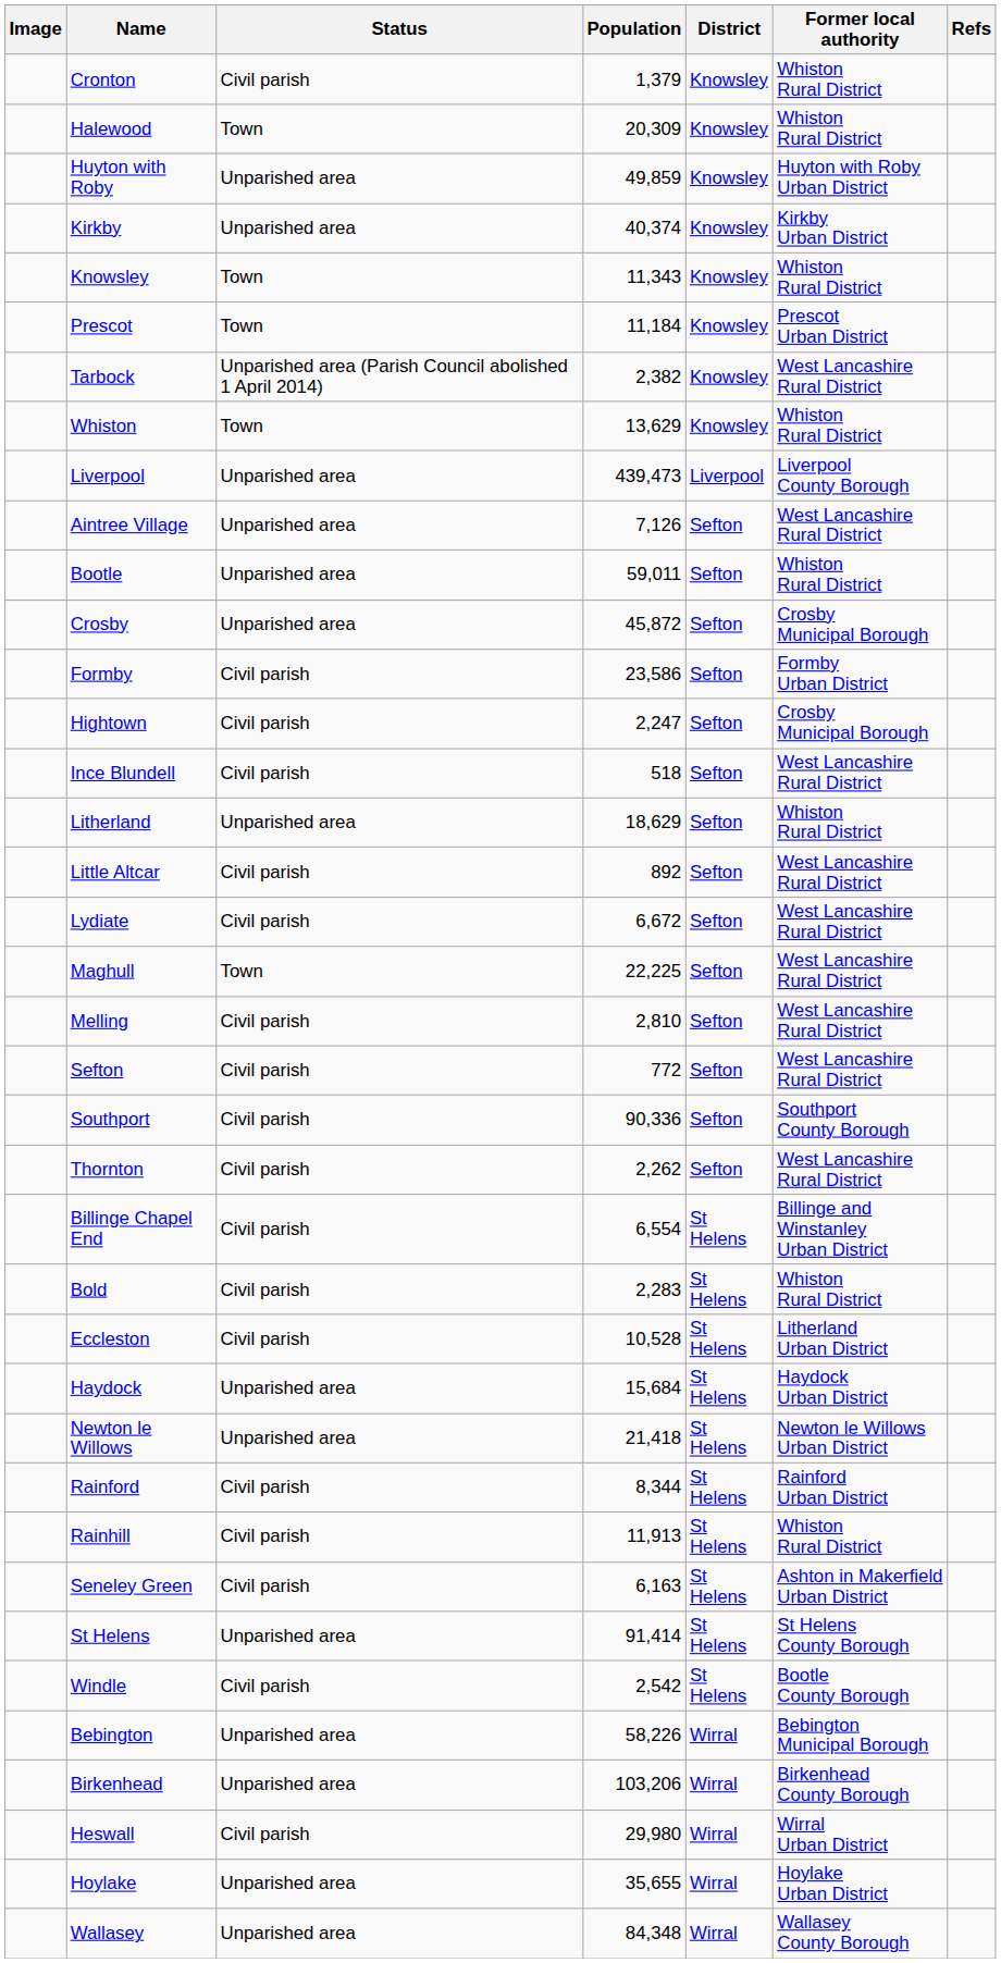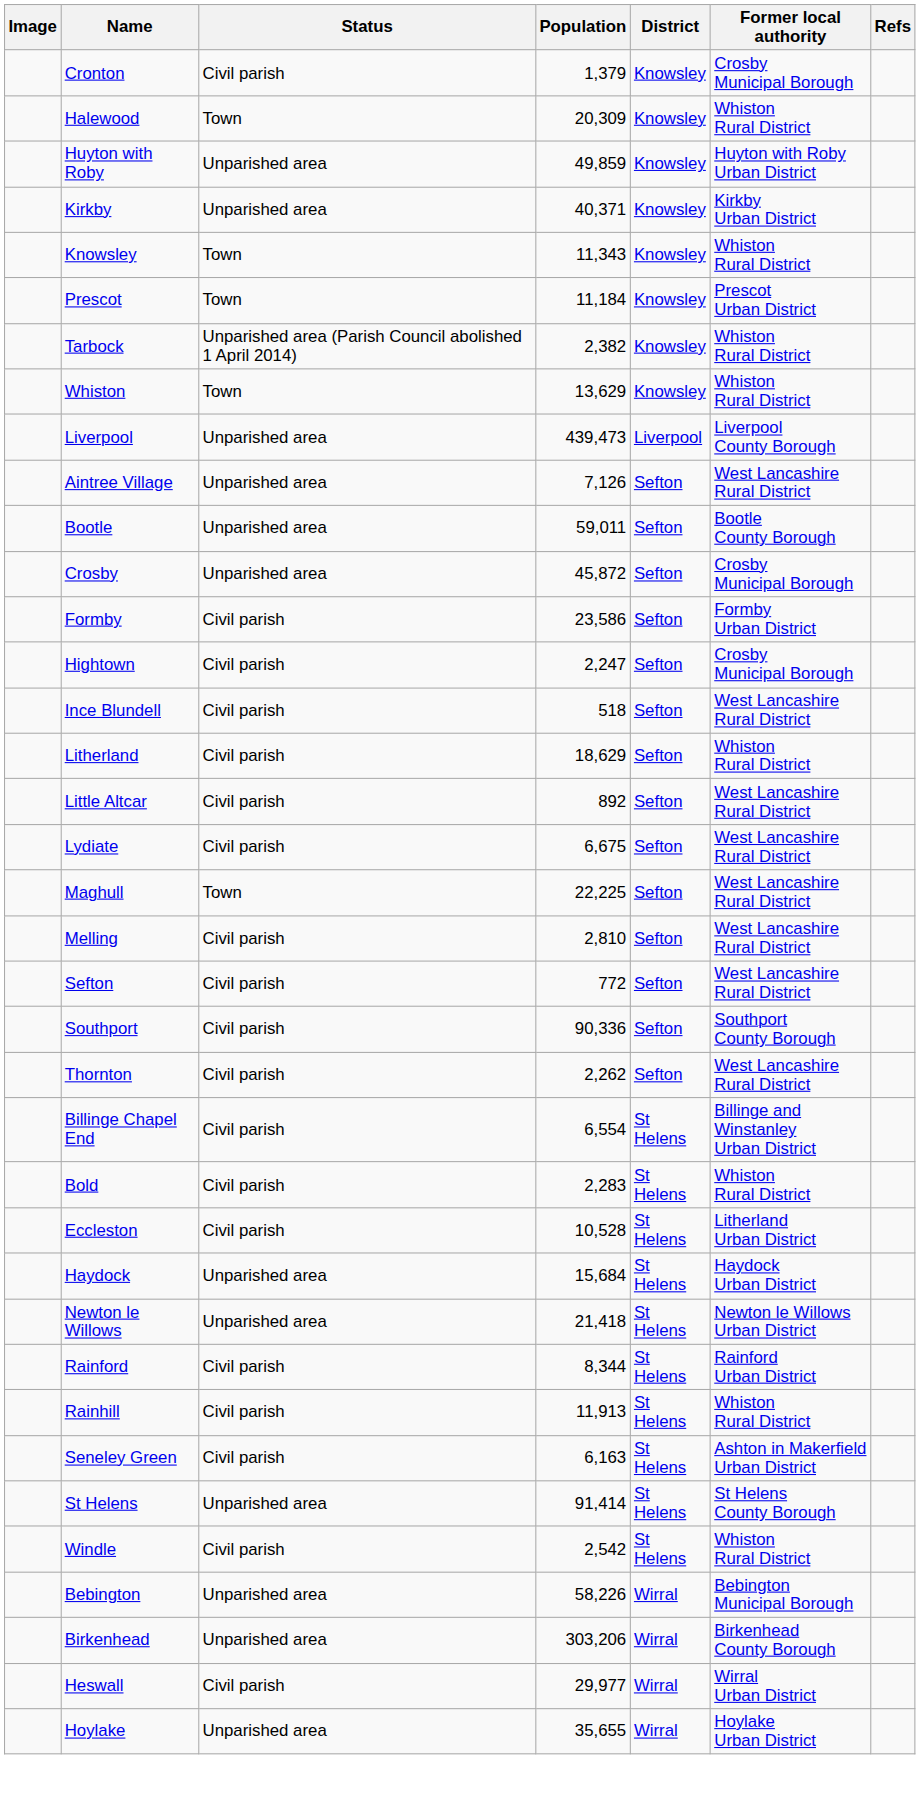 <table class="wikitable sortable">
 <tr>
 <th class="unsortable">Image</th>
 <th>Name</th>
 <th>Status</th>
 <th>Population</th>
 <th>District</th>
 <th>Former local authority</th>
 <th class="unsortable">Refs</th>
 </tr>
 <tr>
 <td></td>
 <td><a href='#'>Cronton</a></td>
 <td>Civil parish</td>
 <td align=right>1,379</td>
 <td><a href='#'>Knowsley</a></td>
-<td><a href='#'>Whiston<br>Rural District</a></td>
+<td><a href='#'>Crosby<br>Municipal Borough</a></td>
 <td><br></td>
 </tr>
 <tr>
 <td></td>
 <td><a href='#'>Halewood</a></td>
 <td>Town</td>
 <td align=right>20,309</td>
 <td><a href='#'>Knowsley</a></td>
 <td><a href='#'>Whiston<br>Rural District</a></td>
 <td><br></td>
 </tr>
 <tr>
 <td></td>
 <td><a href='#'>Huyton with Roby</a></td>
 <td>Unparished area</td>
 <td align=right>49,859</td>
 <td><a href='#'>Knowsley</a></td>
 <td><a href='#'>Huyton with Roby<br>Urban District</a></td>
 <td><br></td>
 </tr>
 <tr>
 <td></td>
 <td><a href='#'>Kirkby</a></td>
 <td>Unparished area</td>
-<td align=right>40,374</td>
+<td align=right>40,371</td>
 <td><a href='#'>Knowsley</a></td>
 <td><a href='#'>Kirkby<br>Urban District</a></td>
 <td><br></td>
 </tr>
 <tr>
 <td></td>
 <td><a href='#'>Knowsley</a></td>
 <td>Town</td>
 <td align=right>11,343</td>
 <td><a href='#'>Knowsley</a></td>
 <td><a href='#'>Whiston<br>Rural District</a></td>
 <td><br></td>
 </tr>
 <tr>
 <td></td>
 <td><a href='#'>Prescot</a></td>
 <td>Town</td>
 <td align=right>11,184</td>
 <td><a href='#'>Knowsley</a></td>
 <td><a href='#'>Prescot<br>Urban District</a></td>
 <td><br></td>
 </tr>
 <tr>
 <td></td>
 <td><a href='#'>Tarbock</a></td>
 <td>Unparished area (Parish Council abolished 1 April 2014)</td>
 <td align=right>2,382</td>
 <td><a href='#'>Knowsley</a></td>
-<td><a href='#'>West Lancashire<br>Rural District</a></td>
+<td><a href='#'>Whiston<br>Rural District</a></td>
 <td><br></td>
 </tr>
 <tr>
 <td></td>
 <td><a href='#'>Whiston</a></td>
 <td>Town</td>
 <td align=right>13,629</td>
 <td><a href='#'>Knowsley</a></td>
 <td><a href='#'>Whiston<br>Rural District</a></td>
 <td><br></td>
 </tr>
 <tr>
 <td></td>
 <td><a href='#'>Liverpool</a></td>
 <td>Unparished area</td>
 <td align=right>439,473</td>
 <td><a href='#'>Liverpool</a></td>
 <td><a href='#'>Liverpool<br>County Borough</a></td>
 <td><br></td>
 </tr>
 <tr>
 <td></td>
 <td><a href='#'>Aintree Village</a></td>
 <td>Unparished area</td>
 <td align=right>7,126</td>
 <td><a href='#'>Sefton</a></td>
 <td><a href='#'>West Lancashire<br>Rural District</a></td>
 <td><br></td>
 </tr>
 <tr>
 <td></td>
 <td><a href='#'>Bootle</a></td>
 <td>Unparished area</td>
 <td align=right>59,011</td>
 <td><a href='#'>Sefton</a></td>
-<td><a href='#'>Whiston<br>Rural District</a></td>
+<td><a href='#'>Bootle<br>County Borough</a></td>
 <td><br></td>
 </tr>
 <tr>
 <td></td>
 <td><a href='#'>Crosby</a></td>
 <td>Unparished area</td>
 <td align=right>45,872</td>
 <td><a href='#'>Sefton</a></td>
 <td><a href='#'>Crosby<br>Municipal Borough</a></td>
 <td><br></td>
 </tr>
 <tr>
 <td></td>
 <td><a href='#'>Formby</a></td>
 <td>Civil parish</td>
 <td align=right>23,586</td>
 <td><a href='#'>Sefton</a></td>
 <td><a href='#'>Formby<br>Urban District</a></td>
 <td><br><br></td>
 </tr>
 <tr>
 <td></td>
 <td><a href='#'>Hightown</a></td>
 <td>Civil parish</td>
 <td align=right>2,247</td>
 <td><a href='#'>Sefton</a></td>
 <td><a href='#'>Crosby<br>Municipal Borough</a></td>
 <td><br></td>
 </tr>
 <tr>
 <td></td>
 <td><a href='#'>Ince Blundell</a></td>
 <td>Civil parish</td>
 <td align=right>518</td>
 <td><a href='#'>Sefton</a></td>
 <td><a href='#'>West Lancashire<br>Rural District</a></td>
 <td><br></td>
 </tr>
 <tr>
 <td></td>
 <td><a href='#'>Litherland</a></td>
-<td>Unparished area</td>
+<td>Civil parish</td>
 <td align=right>18,629</td>
 <td><a href='#'>Sefton</a></td>
 <td><a href='#'>Whiston<br>Rural District</a></td>
 <td><br></td>
 </tr>
 <tr>
 <td></td>
 <td><a href='#'>Little Altcar</a></td>
 <td>Civil parish</td>
 <td align=right>892</td>
 <td><a href='#'>Sefton</a></td>
 <td><a href='#'>West Lancashire<br>Rural District</a></td>
 <td><br></td>
 </tr>
 <tr>
 <td></td>
 <td><a href='#'>Lydiate</a></td>
 <td>Civil parish</td>
-<td align=right>6,672</td>
+<td align=right>6,675</td>
 <td><a href='#'>Sefton</a></td>
 <td><a href='#'>West Lancashire<br>Rural District</a></td>
 <td><br></td>
 </tr>
 <tr>
 <td></td>
 <td><a href='#'>Maghull</a></td>
 <td>Town</td>
 <td align=right>22,225</td>
 <td><a href='#'>Sefton</a></td>
 <td><a href='#'>West Lancashire<br>Rural District</a></td>
 <td><br></td>
 </tr>
 <tr>
 <td></td>
 <td><a href='#'>Melling</a></td>
 <td>Civil parish</td>
 <td align=right>2,810</td>
 <td><a href='#'>Sefton</a></td>
 <td><a href='#'>West Lancashire<br>Rural District</a></td>
 <td><br></td>
 </tr>
 <tr>
 <td></td>
 <td><a href='#'>Sefton</a></td>
 <td>Civil parish</td>
 <td align=right>772</td>
 <td><a href='#'>Sefton</a></td>
 <td><a href='#'>West Lancashire<br>Rural District</a></td>
 <td><br></td>
 </tr>
 <tr>
 <td></td>
 <td><a href='#'>Southport</a></td>
 <td>Civil parish</td>
 <td align=right>90,336</td>
 <td><a href='#'>Sefton</a></td>
 <td><a href='#'>Southport<br>County Borough</a></td>
 <td><br></td>
 </tr>
 <tr>
 <td></td>
 <td><a href='#'>Thornton</a></td>
 <td>Civil parish</td>
 <td align=right>2,262</td>
 <td><a href='#'>Sefton</a></td>
 <td><a href='#'>West Lancashire<br>Rural District</a></td>
 <td><br></td>
 </tr>
 <tr>
 <td></td>
 <td><a href='#'>Billinge Chapel End</a></td>
 <td>Civil parish</td>
 <td align=right>6,554</td>
 <td><a href='#'>St Helens</a></td>
 <td><a href='#'>Billinge and Winstanley<br>Urban District</a></td>
 <td><br></td>
 </tr>
 <tr>
 <td></td>
 <td><a href='#'>Bold</a></td>
 <td>Civil parish</td>
 <td align=right>2,283</td>
 <td><a href='#'>St Helens</a></td>
 <td><a href='#'>Whiston<br>Rural District</a></td>
 <td><br></td>
 </tr>
 <tr>
 <td></td>
 <td><a href='#'>Eccleston</a></td>
 <td>Civil parish</td>
 <td align="right">10,528</td>
 <td><a href='#'>St Helens</a></td>
 <td><a href='#'>Litherland<br>Urban District</a></td>
 <td><br></td>
 </tr>
 <tr>
 <td></td>
 <td><a href='#'>Haydock</a></td>
 <td>Unparished area</td>
 <td align="right">15,684</td>
 <td><a href='#'>St Helens</a></td>
 <td><a href='#'>Haydock<br>Urban District</a></td>
 <td><br></td>
 </tr>
 <tr>
 <td></td>
 <td><a href='#'>Newton le Willows</a></td>
 <td>Unparished area</td>
 <td align="right">21,418</td>
 <td><a href='#'>St Helens</a></td>
 <td><a href='#'>Newton le Willows<br>Urban District</a></td>
 <td><br></td>
 </tr>
 <tr>
 <td></td>
 <td><a href='#'>Rainford</a></td>
 <td>Civil parish</td>
 <td align="right">8,344</td>
 <td><a href='#'>St Helens</a></td>
 <td><a href='#'>Rainford<br>Urban District</a></td>
 <td><br></td>
 </tr>
 <tr>
 <td></td>
 <td><a href='#'>Rainhill</a></td>
 <td>Civil parish</td>
 <td align="right">11,913</td>
 <td><a href='#'>St Helens</a></td>
 <td><a href='#'>Whiston<br>Rural District</a></td>
 <td><br></td>
 </tr>
 <tr>
 <td></td>
 <td><a href='#'>Seneley Green</a></td>
 <td>Civil parish</td>
 <td align="right">6,163</td>
 <td><a href='#'>St Helens</a></td>
 <td><a href='#'>Ashton in Makerfield<br>Urban District</a></td>
 <td><br></td>
 </tr>
 <tr>
 <td></td>
 <td><a href='#'>St Helens</a></td>
 <td>Unparished area</td>
 <td align="right">91,414</td>
 <td><a href='#'>St Helens</a></td>
 <td><a href='#'>St Helens<br>County Borough</a></td>
 <td><br></td>
 </tr>
 <tr>
 <td></td>
 <td><a href='#'>Windle</a></td>
 <td>Civil parish</td>
 <td align="right">2,542</td>
 <td><a href='#'>St Helens</a></td>
-<td><a href='#'>Bootle<br>County Borough</a></td>
+<td><a href='#'>Whiston<br>Rural District</a></td>
 <td><br></td>
 </tr>
 <tr>
 <td></td>
 <td><a href='#'>Bebington</a></td>
 <td>Unparished area</td>
 <td align="right">58,226</td>
 <td><a href='#'>Wirral</a></td>
 <td><a href='#'>Bebington<br>Municipal Borough</a></td>
 <td><br></td>
 </tr>
 <tr>
 <td></td>
 <td><a href='#'>Birkenhead</a></td>
 <td>Unparished area</td>
-<td align="right">103,206</td>
+<td align="right">303,206</td>
 <td><a href='#'>Wirral</a></td>
 <td><a href='#'>Birkenhead<br>County Borough</a></td>
 <td><br></td>
 </tr>
 <tr>
 <td></td>
 <td><a href='#'>Heswall</a></td>
 <td>Civil parish</td>
-<td align="right">29,980</td>
+<td align="right">29,977</td>
 <td><a href='#'>Wirral</a></td>
 <td><a href='#'>Wirral<br>Urban District</a></td>
 <td><br></td>
 </tr>
 <tr>
 <td></td>
 <td><a href='#'>Hoylake</a></td>
 <td>Unparished area</td>
 <td align="right">35,655</td>
 <td><a href='#'>Wirral</a></td>
 <td><a href='#'>Hoylake<br>Urban District</a></td>
 <td><br></td>
 </tr>
-<tr>
-<td></td>
-<td><a href='#'>Wallasey</a></td>
-<td>Unparished area</td>
-<td align="right">84,348</td>
-<td><a href='#'>Wirral</a></td>
-<td><a href='#'>Wallasey<br>County Borough</a></td>
-<td><br></td>
-</tr>
 </table>
